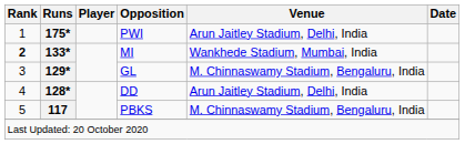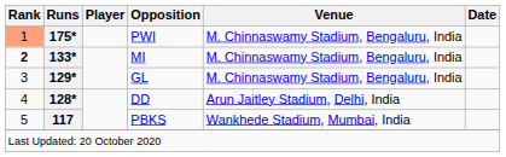 <table class="wikitable">
 <tr>
 <th><strong>Rank</strong></th>
 <th><strong>Runs</strong></th>
 <th><strong>Player</strong></th>
 <th><strong>Opposition</strong></th>
 <th><strong>Venue</strong></th>
 <th><strong>Date</strong></th>
 </tr>
 <tr>
-<td align=center>1</td>
+<td align=center style="background: lightsalmon;">1</td>
 <th scope=row style=text-align:center;>175*</th>
 <td></td>
 <td><a href='#'>PWI</a></td>
-<td><a href='#'>Arun Jaitley Stadium</a>, <a href='#'>Delhi</a>, India</td>
+<td><a href='#'>M. Chinnaswamy Stadium</a>, <a href='#'>Bengaluru</a>, India</td>
 <td></td>
 </tr>
 <tr>
 <td align=center><strong>2</strong></td>
 <th scope=row style=text-align:center;>133*</th>
 <td rowspan=2></td>
 <td><a href='#'>MI</a></td>
-<td><a href='#'>Wankhede Stadium</a>, <a href='#'>Mumbai</a>, India</td>
+<td><a href='#'>M. Chinnaswamy Stadium</a>, <a href='#'>Bengaluru</a>, India</td>
 <td></td>
 </tr>
 <tr>
 <td align=center>3</td>
 <th scope=row style=text-align:center;>129*</th>
 <td><a href='#'>GL</a></td>
 <td><a href='#'>M. Chinnaswamy Stadium</a>, <a href='#'>Bengaluru</a>, India</td>
 <td></td>
 </tr>
 <tr>
 <td align=center>4</td>
 <th scope=row style=text-align:center;>128*</th>
 <td rowspan=2></td>
 <td><a href='#'>DD</a></td>
 <td><a href='#'>Arun Jaitley Stadium</a>, <a href='#'>Delhi</a>, India</td>
 <td></td>
 </tr>
 <tr>
 <td align=center>5</td>
 <th scope=row style=text-align:center;>117</th>
 <td><a href='#'>PBKS</a></td>
-<td><a href='#'>M. Chinnaswamy Stadium</a>, <a href='#'>Bengaluru</a>, India</td>
+<td><a href='#'>Wankhede Stadium</a>, <a href='#'>Mumbai</a>, India</td>
 <td></td>
 </tr>
 <tr>
 </tr>
 <tr class=sortbottom>
 <td colspan=6><small>Last Updated: 20 October 2020</small></td>
 </tr>
 </table>
